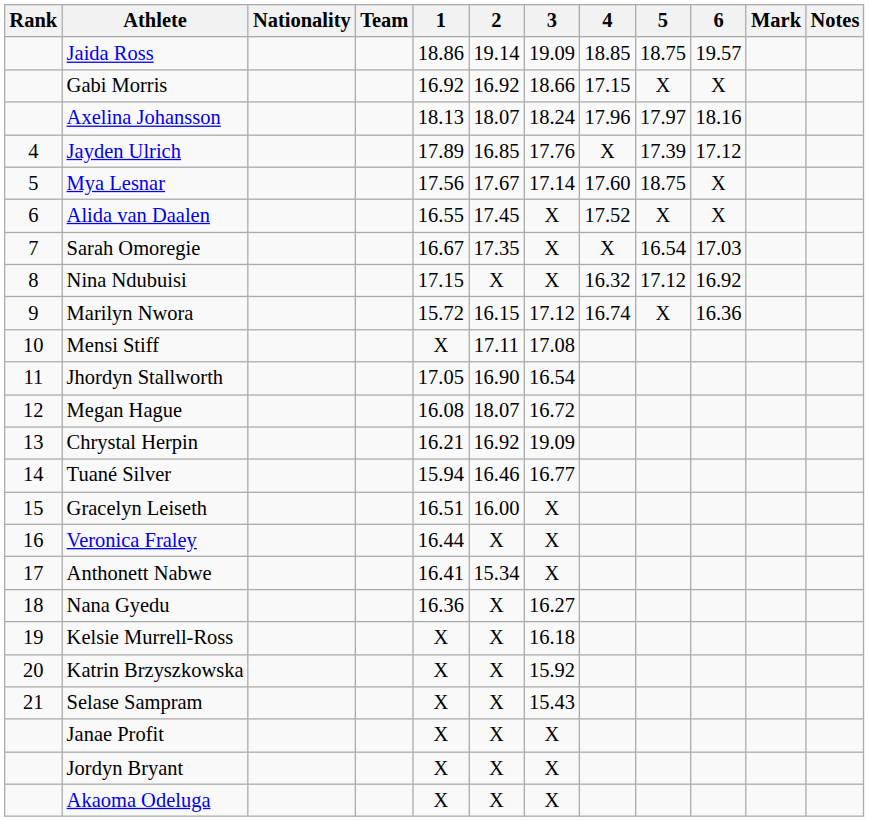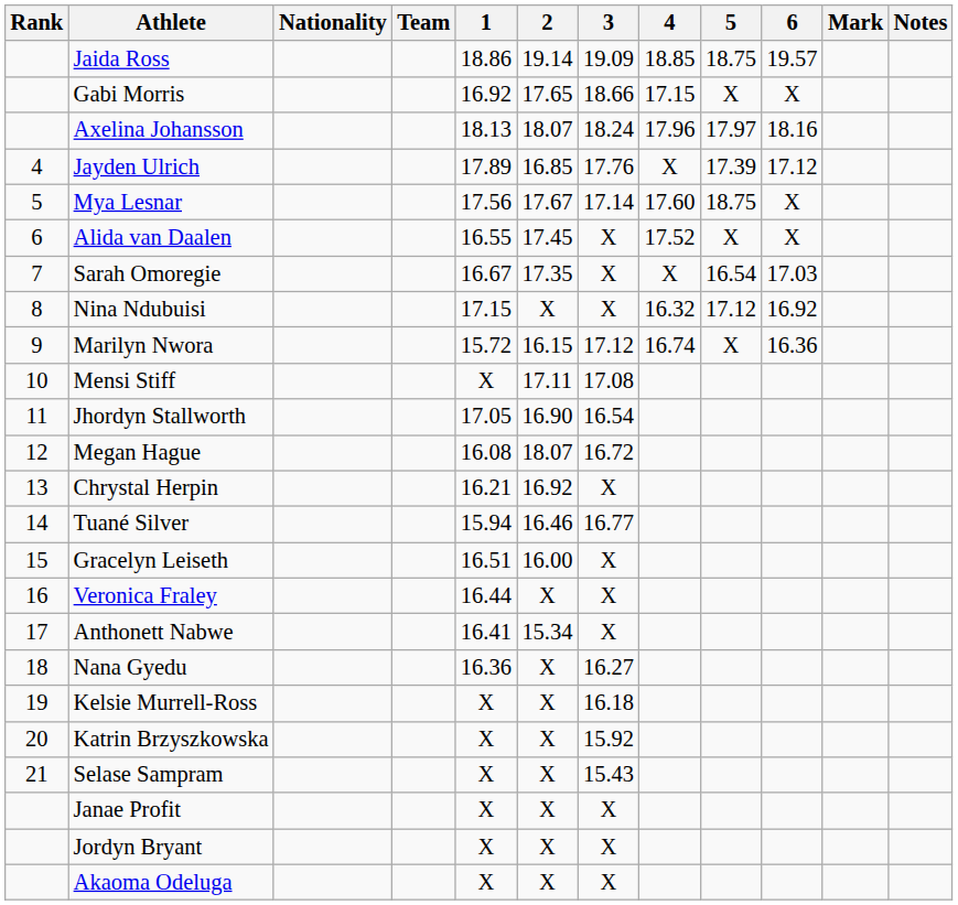 <table class="wikitable sortable plainrowheaders" style="text-align:center">
 <tr>
 <th scope="col">Rank</th>
 <th scope="col">Athlete</th>
 <th scope="col">Nationality</th>
 <th scope="col">Team</th>
 <th>1</th>
 <th>2</th>
 <th>3</th>
 <th>4</th>
 <th>5</th>
 <th>6</th>
 <th scope="col">Mark</th>
 <th scope="col">Notes</th>
 </tr>
 <tr>
 <td></td>
 <td align=left><a href='#'>Jaida Ross</a></td>
 <td align=left></td>
 <td></td>
 <td>18.86</td>
 <td>19.14</td>
 <td>19.09</td>
 <td>18.85</td>
 <td>18.75</td>
 <td>19.57</td>
 <td></td>
 <td></td>
 </tr>
 <tr>
 <td></td>
 <td align=left>Gabi Morris</td>
 <td align=left></td>
 <td></td>
 <td>16.92</td>
-<td>16.92</td>
+<td>17.65</td>
 <td>18.66</td>
 <td>17.15</td>
 <td>X</td>
 <td>X</td>
 <td></td>
 <td></td>
 </tr>
 <tr>
 <td></td>
 <td align=left><a href='#'>Axelina Johansson</a></td>
 <td align=left></td>
 <td></td>
 <td>18.13</td>
 <td>18.07</td>
 <td>18.24</td>
 <td>17.96</td>
 <td>17.97</td>
 <td>18.16</td>
 <td></td>
 <td></td>
 </tr>
 <tr>
 <td>4</td>
 <td align=left><a href='#'>Jayden Ulrich</a></td>
 <td align=left></td>
 <td></td>
 <td>17.89</td>
 <td>16.85</td>
 <td>17.76</td>
 <td>X</td>
 <td>17.39</td>
 <td>17.12</td>
 <td></td>
 <td></td>
 </tr>
 <tr>
 <td>5</td>
 <td align=left><a href='#'>Mya Lesnar</a></td>
 <td align=left></td>
 <td></td>
 <td>17.56</td>
 <td>17.67</td>
 <td>17.14</td>
 <td>17.60</td>
 <td>18.75</td>
 <td>X</td>
 <td></td>
 <td></td>
 </tr>
 <tr>
 <td>6</td>
 <td align=left><a href='#'>Alida van Daalen</a></td>
 <td align=left></td>
 <td></td>
 <td>16.55</td>
 <td>17.45</td>
 <td>X</td>
 <td>17.52</td>
 <td>X</td>
 <td>X</td>
 <td></td>
 <td></td>
 </tr>
 <tr>
 <td>7</td>
 <td align=left>Sarah Omoregie</td>
 <td align=left></td>
 <td></td>
 <td>16.67</td>
 <td>17.35</td>
 <td>X</td>
 <td>X</td>
 <td>16.54</td>
 <td>17.03</td>
 <td></td>
 <td></td>
 </tr>
 <tr>
 <td>8</td>
 <td align=left>Nina Ndubuisi</td>
 <td align=left></td>
 <td></td>
 <td>17.15</td>
 <td>X</td>
 <td>X</td>
 <td>16.32</td>
 <td>17.12</td>
 <td>16.92</td>
 <td></td>
 <td></td>
 </tr>
 <tr>
 <td>9</td>
 <td align=left>Marilyn Nwora</td>
 <td align=left></td>
 <td></td>
 <td>15.72</td>
 <td>16.15</td>
 <td>17.12</td>
 <td>16.74</td>
 <td>X</td>
 <td>16.36</td>
 <td></td>
 <td></td>
 </tr>
 <tr>
 <td>10</td>
 <td align=left>Mensi Stiff</td>
 <td align=left></td>
 <td></td>
 <td>X</td>
 <td>17.11</td>
 <td>17.08</td>
 <td></td>
 <td></td>
 <td></td>
 <td></td>
 <td></td>
 </tr>
 <tr>
 <td>11</td>
 <td align=left>Jhordyn Stallworth</td>
 <td align=left></td>
 <td></td>
 <td>17.05</td>
 <td>16.90</td>
 <td>16.54</td>
 <td></td>
 <td></td>
 <td></td>
 <td></td>
 <td></td>
 </tr>
 <tr>
 <td>12</td>
 <td align=left>Megan Hague</td>
 <td align=left></td>
 <td></td>
 <td>16.08</td>
 <td>18.07</td>
 <td>16.72</td>
 <td></td>
 <td></td>
 <td></td>
 <td></td>
 <td></td>
 </tr>
 <tr>
 <td>13</td>
 <td align=left>Chrystal Herpin</td>
 <td align=left></td>
 <td></td>
 <td>16.21</td>
 <td>16.92</td>
-<td>19.09</td>
+<td>X</td>
 <td></td>
 <td></td>
 <td></td>
 <td></td>
 <td></td>
 </tr>
 <tr>
 <td>14</td>
 <td align=left>Tuané Silver</td>
 <td align=left></td>
 <td></td>
 <td>15.94</td>
 <td>16.46</td>
 <td>16.77</td>
 <td></td>
 <td></td>
 <td></td>
 <td></td>
 <td></td>
 </tr>
 <tr>
 <td>15</td>
 <td align=left>Gracelyn Leiseth</td>
 <td align=left></td>
 <td></td>
 <td>16.51</td>
 <td>16.00</td>
 <td>X</td>
 <td></td>
 <td></td>
 <td></td>
 <td></td>
 <td></td>
 </tr>
 <tr>
 <td>16</td>
 <td align=left><a href='#'>Veronica Fraley</a></td>
 <td align=left></td>
 <td></td>
 <td>16.44</td>
 <td>X</td>
 <td>X</td>
 <td></td>
 <td></td>
 <td></td>
 <td></td>
 <td></td>
 </tr>
 <tr>
 <td>17</td>
 <td align=left>Anthonett Nabwe</td>
 <td align=left></td>
 <td></td>
 <td>16.41</td>
 <td>15.34</td>
 <td>X</td>
 <td></td>
 <td></td>
 <td></td>
 <td></td>
 <td></td>
 </tr>
 <tr>
 <td>18</td>
 <td align=left>Nana Gyedu</td>
 <td align=left></td>
 <td></td>
 <td>16.36</td>
 <td>X</td>
 <td>16.27</td>
 <td></td>
 <td></td>
 <td></td>
 <td></td>
 <td></td>
 </tr>
 <tr>
 <td>19</td>
 <td align=left>Kelsie Murrell-Ross</td>
 <td align=left></td>
 <td></td>
 <td>X</td>
 <td>X</td>
 <td>16.18</td>
 <td></td>
 <td></td>
 <td></td>
 <td></td>
 <td></td>
 </tr>
 <tr>
 <td>20</td>
 <td align=left>Katrin Brzyszkowska</td>
 <td align=left></td>
 <td></td>
 <td>X</td>
 <td>X</td>
 <td>15.92</td>
 <td></td>
 <td></td>
 <td></td>
 <td></td>
 <td></td>
 </tr>
 <tr>
 <td>21</td>
 <td align=left>Selase Sampram</td>
 <td align=left></td>
 <td></td>
 <td>X</td>
 <td>X</td>
 <td>15.43</td>
 <td></td>
 <td></td>
 <td></td>
 <td></td>
 <td></td>
 </tr>
 <tr>
 <td></td>
 <td align=left>Janae Profit</td>
 <td align=left></td>
 <td></td>
 <td>X</td>
 <td>X</td>
 <td>X</td>
 <td></td>
 <td></td>
 <td></td>
 <td></td>
 <td></td>
 </tr>
 <tr>
 <td></td>
 <td align=left>Jordyn Bryant</td>
 <td align=left></td>
 <td></td>
 <td>X</td>
 <td>X</td>
 <td>X</td>
 <td></td>
 <td></td>
 <td></td>
 <td></td>
 <td></td>
 </tr>
 <tr>
 <td></td>
 <td align=left><a href='#'>Akaoma Odeluga</a></td>
 <td align=left></td>
 <td></td>
 <td>X</td>
 <td>X</td>
 <td>X</td>
 <td></td>
 <td></td>
 <td></td>
 <td></td>
 <td></td>
 </tr>
 </table>
